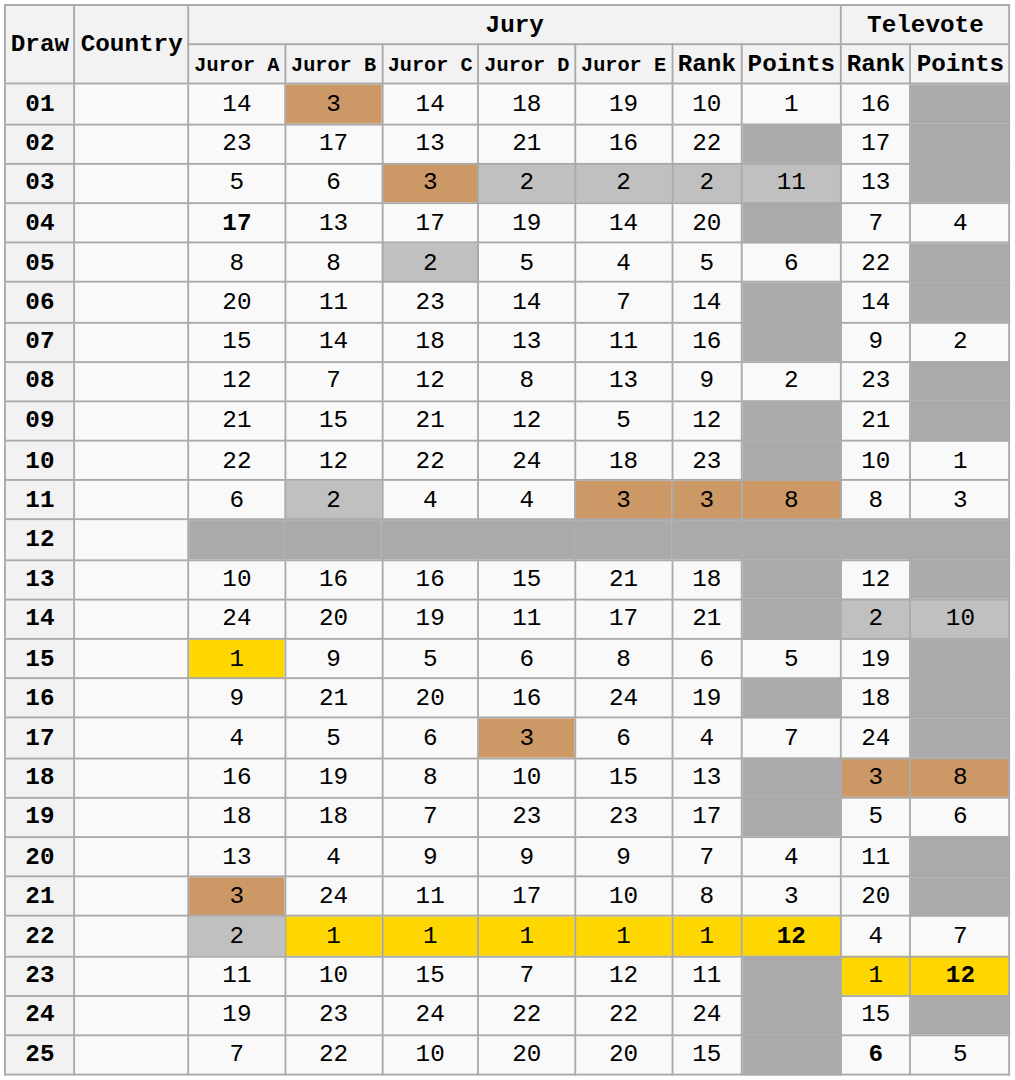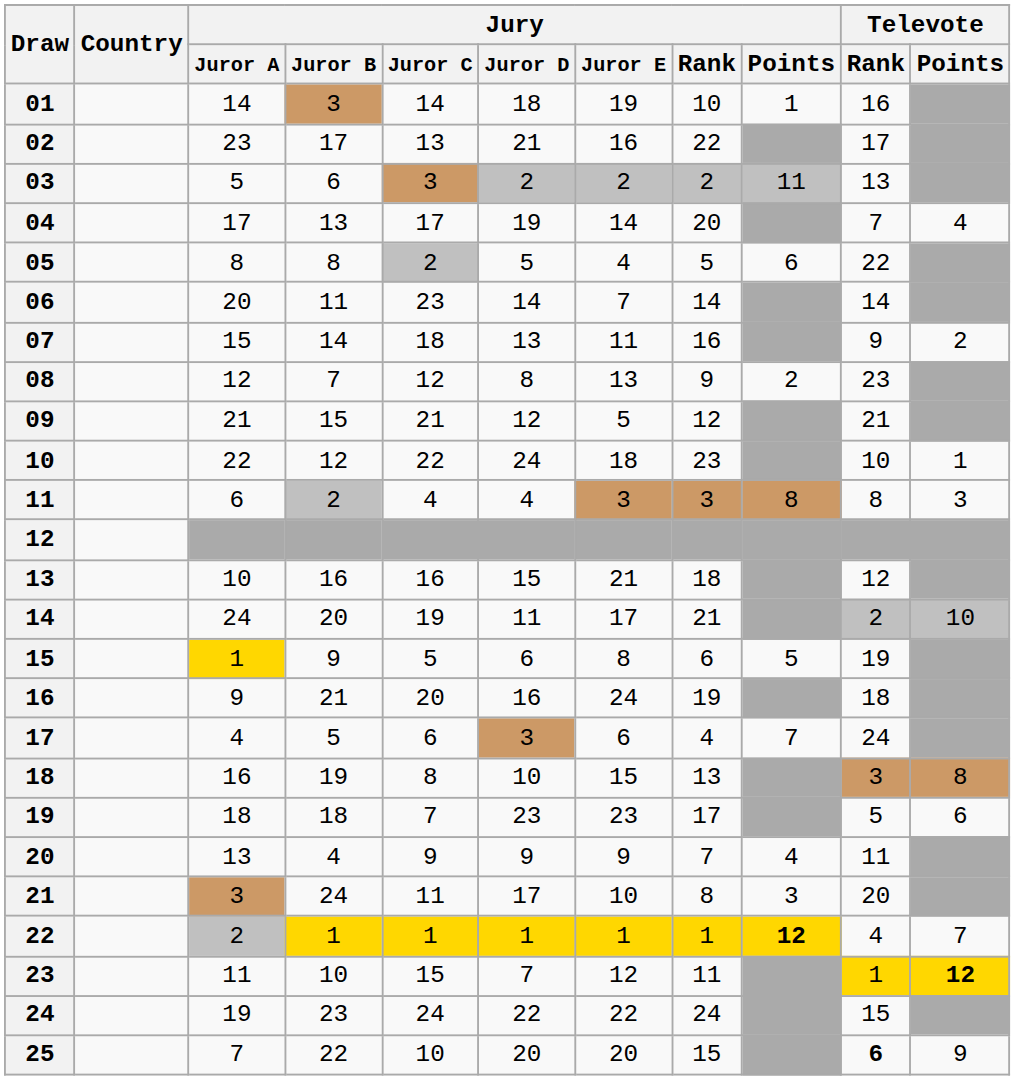 <table class="sortable wikitable collapsible plainrowheaders" style="text-align:center;">
 <tr>
 </tr>
 <tr>
 <th scope="col" rowspan="2">Draw</th>
 <th scope="col" rowspan="2">Country</th>
 <th scope="col" colspan="7">Jury</th>
 <th scope="col" colspan="2">Televote</th>
 </tr>
 <tr>
 <th scope="col"><small>Juror A</small></th>
 <th scope="col"><small>Juror B</small></th>
 <th scope="col"><small>Juror C</small></th>
 <th scope="col"><small>Juror D</small></th>
 <th scope="col"><small>Juror E</small></th>
 <th scope="col">Rank</th>
 <th scope="col">Points</th>
 <th scope="col">Rank</th>
 <th scope="col">Points</th>
 </tr>
 <tr>
 <th scope="row" style="text-align:center;">01</th>
 <td style="text-align:left;"></td>
 <td>14</td>
 <td style="background:#CC9966;">3</td>
 <td>14</td>
 <td>18</td>
 <td>19</td>
 <td>10</td>
 <td>1</td>
 <td>16</td>
 <td style="background:#AAAAAA;"></td>
 </tr>
 <tr>
 <th scope="row" style="text-align:center;">02</th>
 <td style="text-align:left;"></td>
 <td>23</td>
 <td>17</td>
 <td>13</td>
 <td>21</td>
 <td>16</td>
 <td>22</td>
 <td style="background:#AAAAAA;"></td>
 <td>17</td>
 <td style="background:#AAAAAA;"></td>
 </tr>
 <tr>
 <th scope="row" style="text-align:center;">03</th>
 <td style="text-align:left;"></td>
 <td>5</td>
 <td>6</td>
 <td style="background:#CC9966;">3</td>
 <td style="background:silver;">2</td>
 <td style="background:silver;">2</td>
 <td style="background:silver;">2</td>
 <td style="background:silver;">11</td>
 <td>13</td>
 <td style="background:#AAAAAA;"></td>
 </tr>
 <tr>
 <th scope="row" style="text-align:center;">04</th>
 <td style="text-align:left;"></td>
-<td><strong>17</strong></td>
+<td>17</td>
 <td>13</td>
 <td>17</td>
 <td>19</td>
 <td>14</td>
 <td>20</td>
 <td style="background:#AAAAAA;"></td>
 <td>7</td>
 <td>4</td>
 </tr>
 <tr>
 <th scope="row" style="text-align:center;">05</th>
 <td style="text-align:left;"></td>
 <td>8</td>
 <td>8</td>
 <td style="background:silver;">2</td>
 <td>5</td>
 <td>4</td>
 <td>5</td>
 <td>6</td>
 <td>22</td>
 <td style="background:#AAAAAA;"></td>
 </tr>
 <tr>
 <th scope="row" style="text-align:center;">06</th>
 <td style="text-align:left;"></td>
 <td>20</td>
 <td>11</td>
 <td>23</td>
 <td>14</td>
 <td>7</td>
 <td>14</td>
 <td style="background:#AAAAAA;"></td>
 <td>14</td>
 <td style="background:#AAAAAA;"></td>
 </tr>
 <tr>
 <th scope="row" style="text-align:center;">07</th>
 <td style="text-align:left;"></td>
 <td>15</td>
 <td>14</td>
 <td>18</td>
 <td>13</td>
 <td>11</td>
 <td>16</td>
 <td style="background:#AAAAAA;"></td>
 <td>9</td>
 <td>2</td>
 </tr>
 <tr>
 <th scope="row" style="text-align:center;">08</th>
 <td style="text-align:left;"></td>
 <td>12</td>
 <td>7</td>
 <td>12</td>
 <td>8</td>
 <td>13</td>
 <td>9</td>
 <td>2</td>
 <td>23</td>
 <td style="background:#AAAAAA;"></td>
 </tr>
 <tr>
 <th scope="row" style="text-align:center;">09</th>
 <td style="text-align:left;"></td>
 <td>21</td>
 <td>15</td>
 <td>21</td>
 <td>12</td>
 <td>5</td>
 <td>12</td>
 <td style="background:#AAAAAA;"></td>
 <td>21</td>
 <td style="background:#AAAAAA;"></td>
 </tr>
 <tr>
 <th scope="row" style="text-align:center;">10</th>
 <td style="text-align:left;"></td>
 <td>22</td>
 <td>12</td>
 <td>22</td>
 <td>24</td>
 <td>18</td>
 <td>23</td>
 <td style="background:#AAAAAA;"></td>
 <td>10</td>
 <td>1</td>
 </tr>
 <tr>
 <th scope="row" style="text-align:center;">11</th>
 <td style="text-align:left;"></td>
 <td>6</td>
 <td style="background:silver;">2</td>
 <td>4</td>
 <td>4</td>
 <td style="background:#CC9966;">3</td>
 <td style="background:#CC9966;">3</td>
 <td style="background:#CC9966;">8</td>
 <td>8</td>
 <td>3</td>
 </tr>
 <tr class="sortbottom">
 <th scope="row" style="text-align:center;">12</th>
 <td style="text-align:left;"></td>
 <td style="background:#AAAAAA;"></td>
 <td style="background:#AAAAAA;"></td>
 <td style="background:#AAAAAA;"></td>
 <td style="background:#AAAAAA;"></td>
 <td style="background:#AAAAAA;"></td>
 <td style="background:#AAAAAA;"></td>
 <td style="background:#AAAAAA;"></td>
 <td style="background:#AAAAAA;"></td>
 <td style="background:#AAAAAA;"></td>
 </tr>
 <tr>
 <th scope="row" style="text-align:center;">13</th>
 <td style="text-align:left;"></td>
 <td>10</td>
 <td>16</td>
 <td>16</td>
 <td>15</td>
 <td>21</td>
 <td>18</td>
 <td style="background:#AAAAAA;"></td>
 <td>12</td>
 <td style="background:#AAAAAA;"></td>
 </tr>
 <tr>
 <th scope="row" style="text-align:center;">14</th>
 <td style="text-align:left;"></td>
 <td>24</td>
 <td>20</td>
 <td>19</td>
 <td>11</td>
 <td>17</td>
 <td>21</td>
 <td style="background:#AAAAAA;"></td>
 <td style="background:silver;">2</td>
 <td style="background:silver;">10</td>
 </tr>
 <tr>
 <th scope="row" style="text-align:center;">15</th>
 <td style="text-align:left;"></td>
 <td style="background:gold;">1</td>
 <td>9</td>
 <td>5</td>
 <td>6</td>
 <td>8</td>
 <td>6</td>
 <td>5</td>
 <td>19</td>
 <td style="background:#AAAAAA;"></td>
 </tr>
 <tr>
 <th scope="row" style="text-align:center;">16</th>
 <td style="text-align:left;"></td>
 <td>9</td>
 <td>21</td>
 <td>20</td>
 <td>16</td>
 <td>24</td>
 <td>19</td>
 <td style="background:#AAAAAA;"></td>
 <td>18</td>
 <td style="background:#AAAAAA;"></td>
 </tr>
 <tr>
 <th scope="row" style="text-align:center;">17</th>
 <td style="text-align:left;"></td>
 <td>4</td>
 <td>5</td>
 <td>6</td>
 <td style="background:#CC9966;">3</td>
 <td>6</td>
 <td>4</td>
 <td>7</td>
 <td>24</td>
 <td style="background:#AAAAAA;"></td>
 </tr>
 <tr>
 <th scope="row" style="text-align:center;">18</th>
 <td style="text-align:left;"></td>
 <td>16</td>
 <td>19</td>
 <td>8</td>
 <td>10</td>
 <td>15</td>
 <td>13</td>
 <td style="background:#AAAAAA;"></td>
 <td style="background:#CC9966;">3</td>
 <td style="background:#CC9966;">8</td>
 </tr>
 <tr>
 <th scope="row" style="text-align:center;">19</th>
 <td style="text-align:left;"></td>
 <td>18</td>
 <td>18</td>
 <td>7</td>
 <td>23</td>
 <td>23</td>
 <td>17</td>
 <td style="background:#AAAAAA;"></td>
 <td>5</td>
 <td>6</td>
 </tr>
 <tr>
 <th scope="row" style="text-align:center;">20</th>
 <td style="text-align:left;"></td>
 <td>13</td>
 <td>4</td>
 <td>9</td>
 <td>9</td>
 <td>9</td>
 <td>7</td>
 <td>4</td>
 <td>11</td>
 <td style="background:#AAAAAA;"></td>
 </tr>
 <tr>
 <th scope="row" style="text-align:center;">21</th>
 <td style="text-align:left;"></td>
 <td style="background:#CC9966;">3</td>
 <td>24</td>
 <td>11</td>
 <td>17</td>
 <td>10</td>
 <td>8</td>
 <td>3</td>
 <td>20</td>
 <td style="background:#AAAAAA;"></td>
 </tr>
 <tr>
 <th scope="row" style="text-align:center;">22</th>
 <td style="text-align:left;"></td>
 <td style="background:silver;">2</td>
 <td style="background:gold;">1</td>
 <td style="background:gold;">1</td>
 <td style="background:gold;">1</td>
 <td style="background:gold;">1</td>
 <td style="background:gold;">1</td>
 <td style="background:gold;"><strong>12</strong></td>
 <td>4</td>
 <td>7</td>
 </tr>
 <tr>
 <th scope="row" style="text-align:center;">23</th>
 <td style="text-align:left;"></td>
 <td>11</td>
 <td>10</td>
 <td>15</td>
 <td>7</td>
 <td>12</td>
 <td>11</td>
 <td style="background:#AAAAAA;"></td>
 <td style="background:gold;">1</td>
 <td style="background:gold;"><strong>12</strong></td>
 </tr>
 <tr>
 <th scope="row" style="text-align:center;">24</th>
 <td style="text-align:left;"></td>
 <td>19</td>
 <td>23</td>
 <td>24</td>
 <td>22</td>
 <td>22</td>
 <td>24</td>
 <td style="background:#AAAAAA;"></td>
 <td>15</td>
 <td style="background:#AAAAAA;"></td>
 </tr>
 <tr>
 <th scope="row" style="text-align:center;">25</th>
 <td style="text-align:left;"></td>
 <td>7</td>
 <td>22</td>
 <td>10</td>
 <td>20</td>
 <td>20</td>
 <td>15</td>
 <td style="background:#AAAAAA;"></td>
 <td><strong>6</strong></td>
-<td>5</td>
+<td>9</td>
 </tr>
 </table>
